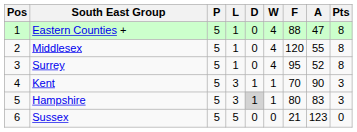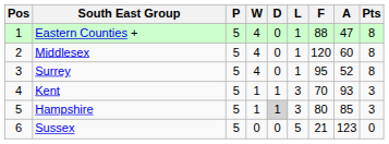 <table class="wikitable" style="font-size: 100%">
 <tr>
 <th width=20>Pos</th>
 <th width=250>South East Group</th>
 <th width=20>P</th>
+<th width=20>W</th>
+<th width=20>D</th>
 <th width=20>L</th>
-<th width=20>D</th>
-<th width=20>W</th>
 <th width=20>F</th>
 <th width=20>A</th>
 <th width=20>Pts</th>
 </tr>
 <tr align=center style="background: #CCFFCC;">
 <td>1</td>
 <td align="left"><a href='#'>Eastern Counties</a> +</td>
 <td>5</td>
+<td>4</td>
+<td>0</td>
 <td>1</td>
-<td>0</td>
-<td>4</td>
 <td>88</td>
 <td>47</td>
 <td>8</td>
 </tr>
 <tr align=center>
 <td>2</td>
 <td align="left"><a href='#'>Middlesex</a></td>
 <td>5</td>
+<td>4</td>
+<td>0</td>
 <td>1</td>
-<td>0</td>
-<td>4</td>
 <td>120</td>
-<td>55</td>
+<td>60</td>
 <td>8</td>
 </tr>
 <tr align=center>
 <td>3</td>
 <td align="left"><a href='#'>Surrey</a></td>
 <td>5</td>
+<td>4</td>
+<td>0</td>
 <td>1</td>
-<td>0</td>
-<td>4</td>
 <td>95</td>
 <td>52</td>
 <td>8</td>
 </tr>
 <tr align=center>
 <td>4</td>
 <td align="left"><a href='#'>Kent</a></td>
 <td>5</td>
-<td>3</td>
 <td>1</td>
 <td>1</td>
+<td>3</td>
 <td>70</td>
-<td>90</td>
+<td>93</td>
 <td>3</td>
 </tr>
 <tr align=center>
 <td>5</td>
 <td align="left"><a href='#'>Hampshire</a></td>
 <td>5</td>
+<td>1</td>
+<td style="background: lightgrey;">1</td>
 <td>3</td>
-<td style="background: lightgrey;">1</td>
-<td>1</td>
 <td>80</td>
-<td>83</td>
+<td>85</td>
 <td>3</td>
 </tr>
 <tr align=center>
 <td>6</td>
 <td align="left"><a href='#'>Sussex</a></td>
 <td>5</td>
-<td>5</td>
 <td>0</td>
 <td>0</td>
+<td>5</td>
 <td>21</td>
 <td>123</td>
 <td>0</td>
 </tr>
 </table>
